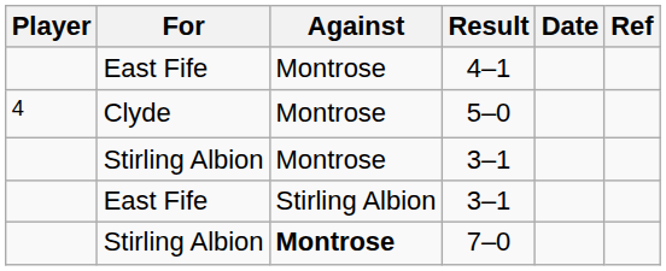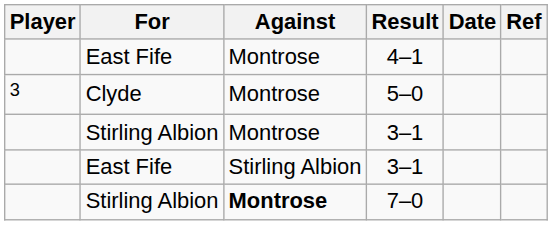 <table class="wikitable">
 <tr>
 <th>Player</th>
 <th>For</th>
 <th>Against</th>
 <th style="text-align:center">Result</th>
 <th>Date</th>
 <th>Ref</th>
 </tr>
 <tr>
 <td> </td>
 <td>East Fife</td>
 <td>Montrose</td>
 <td style="text-align:center;">4–1</td>
 <td></td>
 <td></td>
 </tr>
 <tr>
-<td> <sup>4</sup></td>
+<td> <sup>3</sup></td>
 <td>Clyde</td>
 <td>Montrose</td>
 <td style="text-align:center;">5–0</td>
 <td></td>
 <td></td>
 </tr>
 <tr>
 <td> </td>
 <td>Stirling Albion</td>
 <td>Montrose</td>
 <td style="text-align:center;">3–1</td>
 <td></td>
 <td></td>
 </tr>
 <tr>
 <td> </td>
 <td>East Fife</td>
 <td>Stirling Albion</td>
 <td style="text-align:center;">3–1</td>
 <td></td>
 <td></td>
 </tr>
 <tr>
 <td> </td>
 <td>Stirling Albion</td>
 <td><strong>Montrose</strong></td>
 <td style="text-align:center;">7–0</td>
 <td></td>
 <td></td>
 </tr>
 </table>
